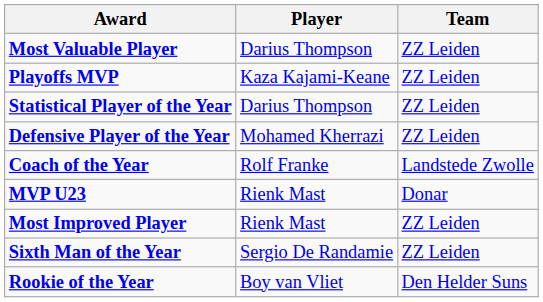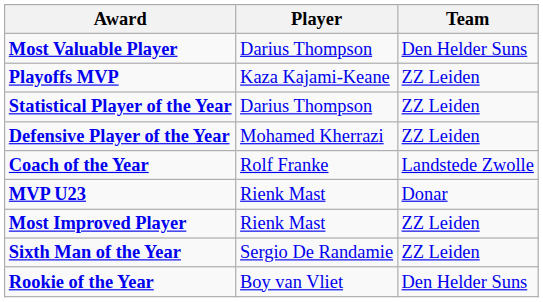 <table class="wikitable sortable">
 <tr>
 <th>Award</th>
 <th>Player</th>
 <th>Team</th>
 </tr>
 <tr>
 <td><strong><a href='#'>Most Valuable Player</a></strong></td>
 <td> <a href='#'>Darius Thompson</a></td>
-<td><a href='#'>ZZ Leiden</a></td>
+<td><a href='#'>Den Helder Suns</a></td>
 </tr>
 <tr>
 <td><strong><a href='#'>Playoffs MVP</a></strong></td>
 <td> <a href='#'>Kaza Kajami-Keane</a></td>
 <td><a href='#'>ZZ Leiden</a></td>
 </tr>
 <tr>
 <td><strong><a href='#'>Statistical Player of the Year</a></strong></td>
 <td> <a href='#'>Darius Thompson</a></td>
 <td><a href='#'>ZZ Leiden</a></td>
 </tr>
 <tr>
 <td><strong><a href='#'>Defensive Player of the Year</a></strong></td>
 <td> <a href='#'>Mohamed Kherrazi</a></td>
 <td><a href='#'>ZZ Leiden</a></td>
 </tr>
 <tr>
 <td><strong><a href='#'>Coach of the Year</a></strong></td>
 <td> <a href='#'>Rolf Franke</a></td>
 <td><a href='#'>Landstede Zwolle</a></td>
 </tr>
 <tr>
 <td><strong><a href='#'>MVP U23</a></strong></td>
 <td> <a href='#'>Rienk Mast</a></td>
 <td><a href='#'>Donar</a></td>
 </tr>
 <tr>
 <td><strong><a href='#'>Most Improved Player</a></strong></td>
 <td> <a href='#'>Rienk Mast</a></td>
 <td><a href='#'>ZZ Leiden</a></td>
 </tr>
 <tr>
 <td><strong><a href='#'>Sixth Man of the Year</a></strong></td>
 <td> <a href='#'>Sergio De Randamie</a></td>
 <td><a href='#'>ZZ Leiden</a></td>
 </tr>
 <tr>
 <td><strong><a href='#'>Rookie of the Year</a></strong></td>
 <td> <a href='#'>Boy van Vliet</a></td>
 <td><a href='#'>Den Helder Suns</a></td>
 </tr>
 </table>
